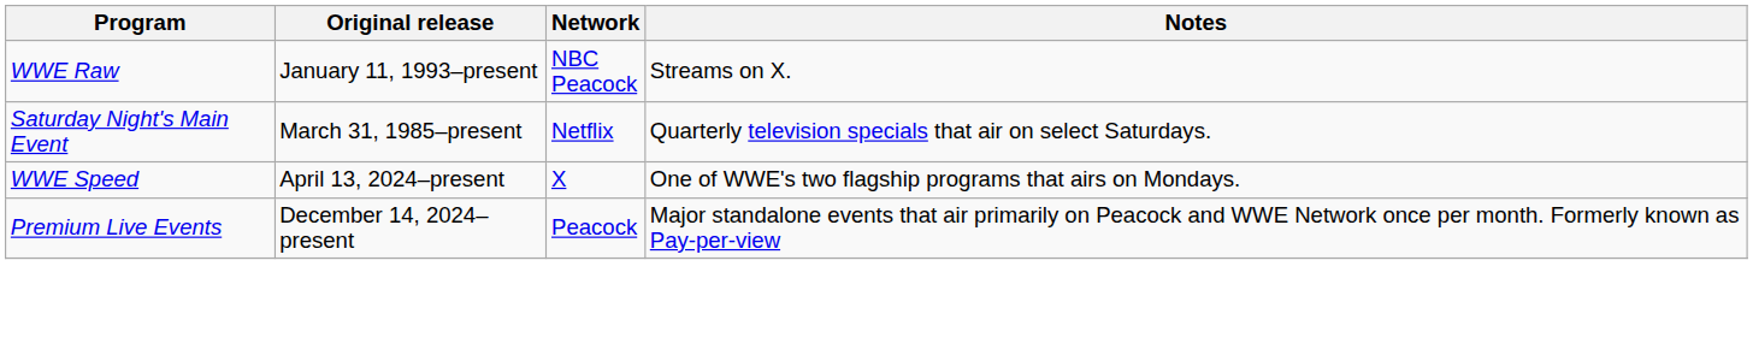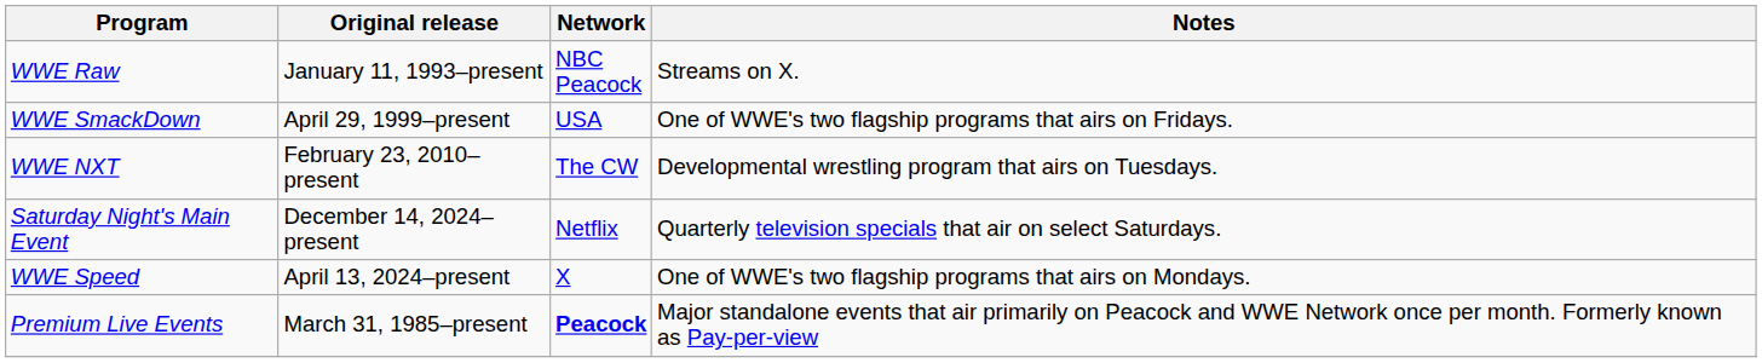 <table class="wikitable">
 <tr>
 <th>Program</th>
 <th>Original release</th>
 <th>Network</th>
 <th>Notes</th>
 </tr>
 <tr>
 <td><em><a href='#'>WWE Raw</a></em></td>
 <td>January 11, 1993–present</td>
 <td><a href='#'>NBC</a><br><a href='#'>Peacock</a></td>
 <td>Streams on X.</td>
 </tr>
 <tr>
+<td><em><a href='#'>WWE SmackDown</a></em></td>
+<td>April 29, 1999–present</td>
+<td><a href='#'>USA</a></td>
+<td>One of WWE's two flagship programs that airs on Fridays.</td>
+</tr>
+<tr>
+<td><em><a href='#'>WWE NXT</a></em></td>
+<td>February 23, 2010–present</td>
+<td><a href='#'>The CW</a></td>
+<td>Developmental wrestling program that airs on Tuesdays.</td>
+</tr>
+<tr>
 <td><em><a href='#'>Saturday Night's Main Event</a></em></td>
-<td>March 31, 1985–present</td>
+<td>December 14, 2024–present</td>
 <td><a href='#'>Netflix</a></td>
 <td>Quarterly <a href='#'>television specials</a> that air on select Saturdays.</td>
 </tr>
 <tr>
 <td><em><a href='#'>WWE Speed</a></em></td>
 <td>April 13, 2024–present</td>
 <td><a href='#'>X</a></td>
 <td>One of WWE's two flagship programs that airs on Mondays.</td>
 </tr>
 <tr>
 <td><em><a href='#'>Premium Live Events</a></em></td>
-<td>December 14, 2024–present</td>
-<td><a href='#'>Peacock</a></td>
+<td>March 31, 1985–present</td>
+<td><strong><a href='#'>Peacock</a></strong></td>
 <td>Major standalone events that air primarily on Peacock and WWE Network once per month. Formerly known as <a href='#'>Pay-per-view</a></td>
 </tr>
 <tr>
 </tr>
 </table>
